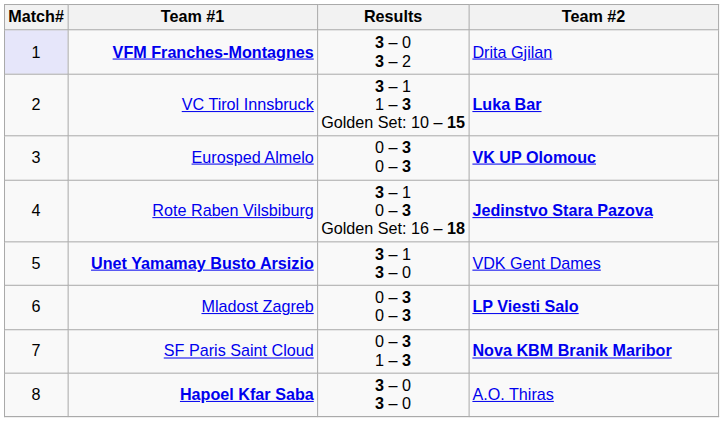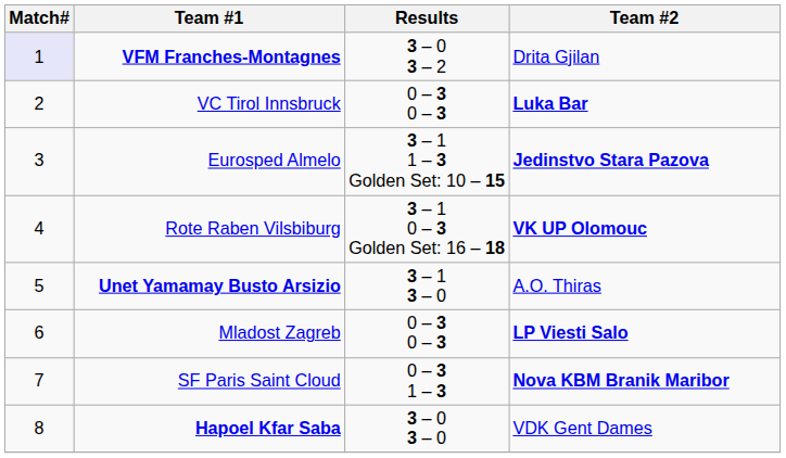 <table class="wikitable" style="border-collapse: collapse;">
 <tr>
 <th>Match#</th>
 <th align="right" width="240">Team #1</th>
 <th>  Results  </th>
 <th align="left" width="240">Team #2</th>
 </tr>
 <tr>
 <td align="center" style="background: lavender;">1</td>
 <td align="right"><strong><a href='#'>VFM Franches-Montagnes</a></strong> </td>
 <td align="center"><strong>3</strong> – 0 <br> <strong>3</strong> – 2</td>
 <td> <a href='#'>Drita Gjilan</a></td>
 </tr>
 <tr>
 <td align="center">2</td>
 <td align="right"><a href='#'>VC Tirol Innsbruck</a> </td>
-<td align="center"><strong>3</strong> – 1 <br> 1 – <strong>3</strong> <br> Golden Set: 10 – <strong>15</strong></td>
+<td align="center">0 – <strong>3</strong> <br> 0 – <strong>3</strong></td>
 <td> <strong><a href='#'>Luka Bar</a></strong></td>
 </tr>
 <tr>
 <td align="center">3</td>
 <td align="right"><a href='#'>Eurosped Almelo</a> </td>
-<td align="center">0 – <strong>3</strong> <br> 0 – <strong>3</strong></td>
-<td> <strong><a href='#'>VK UP Olomouc</a></strong></td>
+<td align="center"><strong>3</strong> – 1 <br> 1 – <strong>3</strong> <br> Golden Set: 10 – <strong>15</strong></td>
+<td> <strong><a href='#'>Jedinstvo Stara Pazova</a></strong></td>
 </tr>
 <tr>
 <td align="center">4</td>
 <td align="right"><a href='#'>Rote Raben Vilsbiburg</a> </td>
 <td align="center"><strong>3</strong> – 1 <br> 0 – <strong>3</strong> <br> Golden Set: 16 – <strong>18</strong></td>
-<td> <strong><a href='#'>Jedinstvo Stara Pazova</a></strong></td>
+<td> <strong><a href='#'>VK UP Olomouc</a></strong></td>
 </tr>
 <tr>
 <td align="center">5</td>
 <td align="right"><strong><a href='#'>Unet Yamamay Busto Arsizio</a></strong> </td>
 <td align="center"><strong>3</strong> – 1 <br> <strong>3</strong> – 0</td>
-<td> <a href='#'>VDK Gent Dames</a></td>
+<td> <a href='#'>A.O. Thiras</a></td>
 </tr>
 <tr>
 <td align="center">6</td>
 <td align="right"><a href='#'>Mladost Zagreb</a> </td>
 <td align="center">0 – <strong>3</strong> <br> 0 – <strong>3</strong></td>
 <td> <strong><a href='#'>LP Viesti Salo</a></strong></td>
 </tr>
 <tr>
 <td align="center">7</td>
 <td align="right"><a href='#'>SF Paris Saint Cloud</a> </td>
 <td align="center">0 – <strong>3</strong> <br> 1 – <strong>3</strong></td>
 <td> <strong><a href='#'>Nova KBM Branik Maribor</a></strong></td>
 </tr>
 <tr>
 <td align="center">8</td>
 <td align="right"><strong><a href='#'>Hapoel Kfar Saba</a></strong> </td>
 <td align="center"><strong>3</strong> – 0 <br> <strong>3</strong> – 0</td>
-<td> <a href='#'>A.O. Thiras</a></td>
+<td> <a href='#'>VDK Gent Dames</a></td>
 </tr>
 <tr>
 </tr>
 </table>
